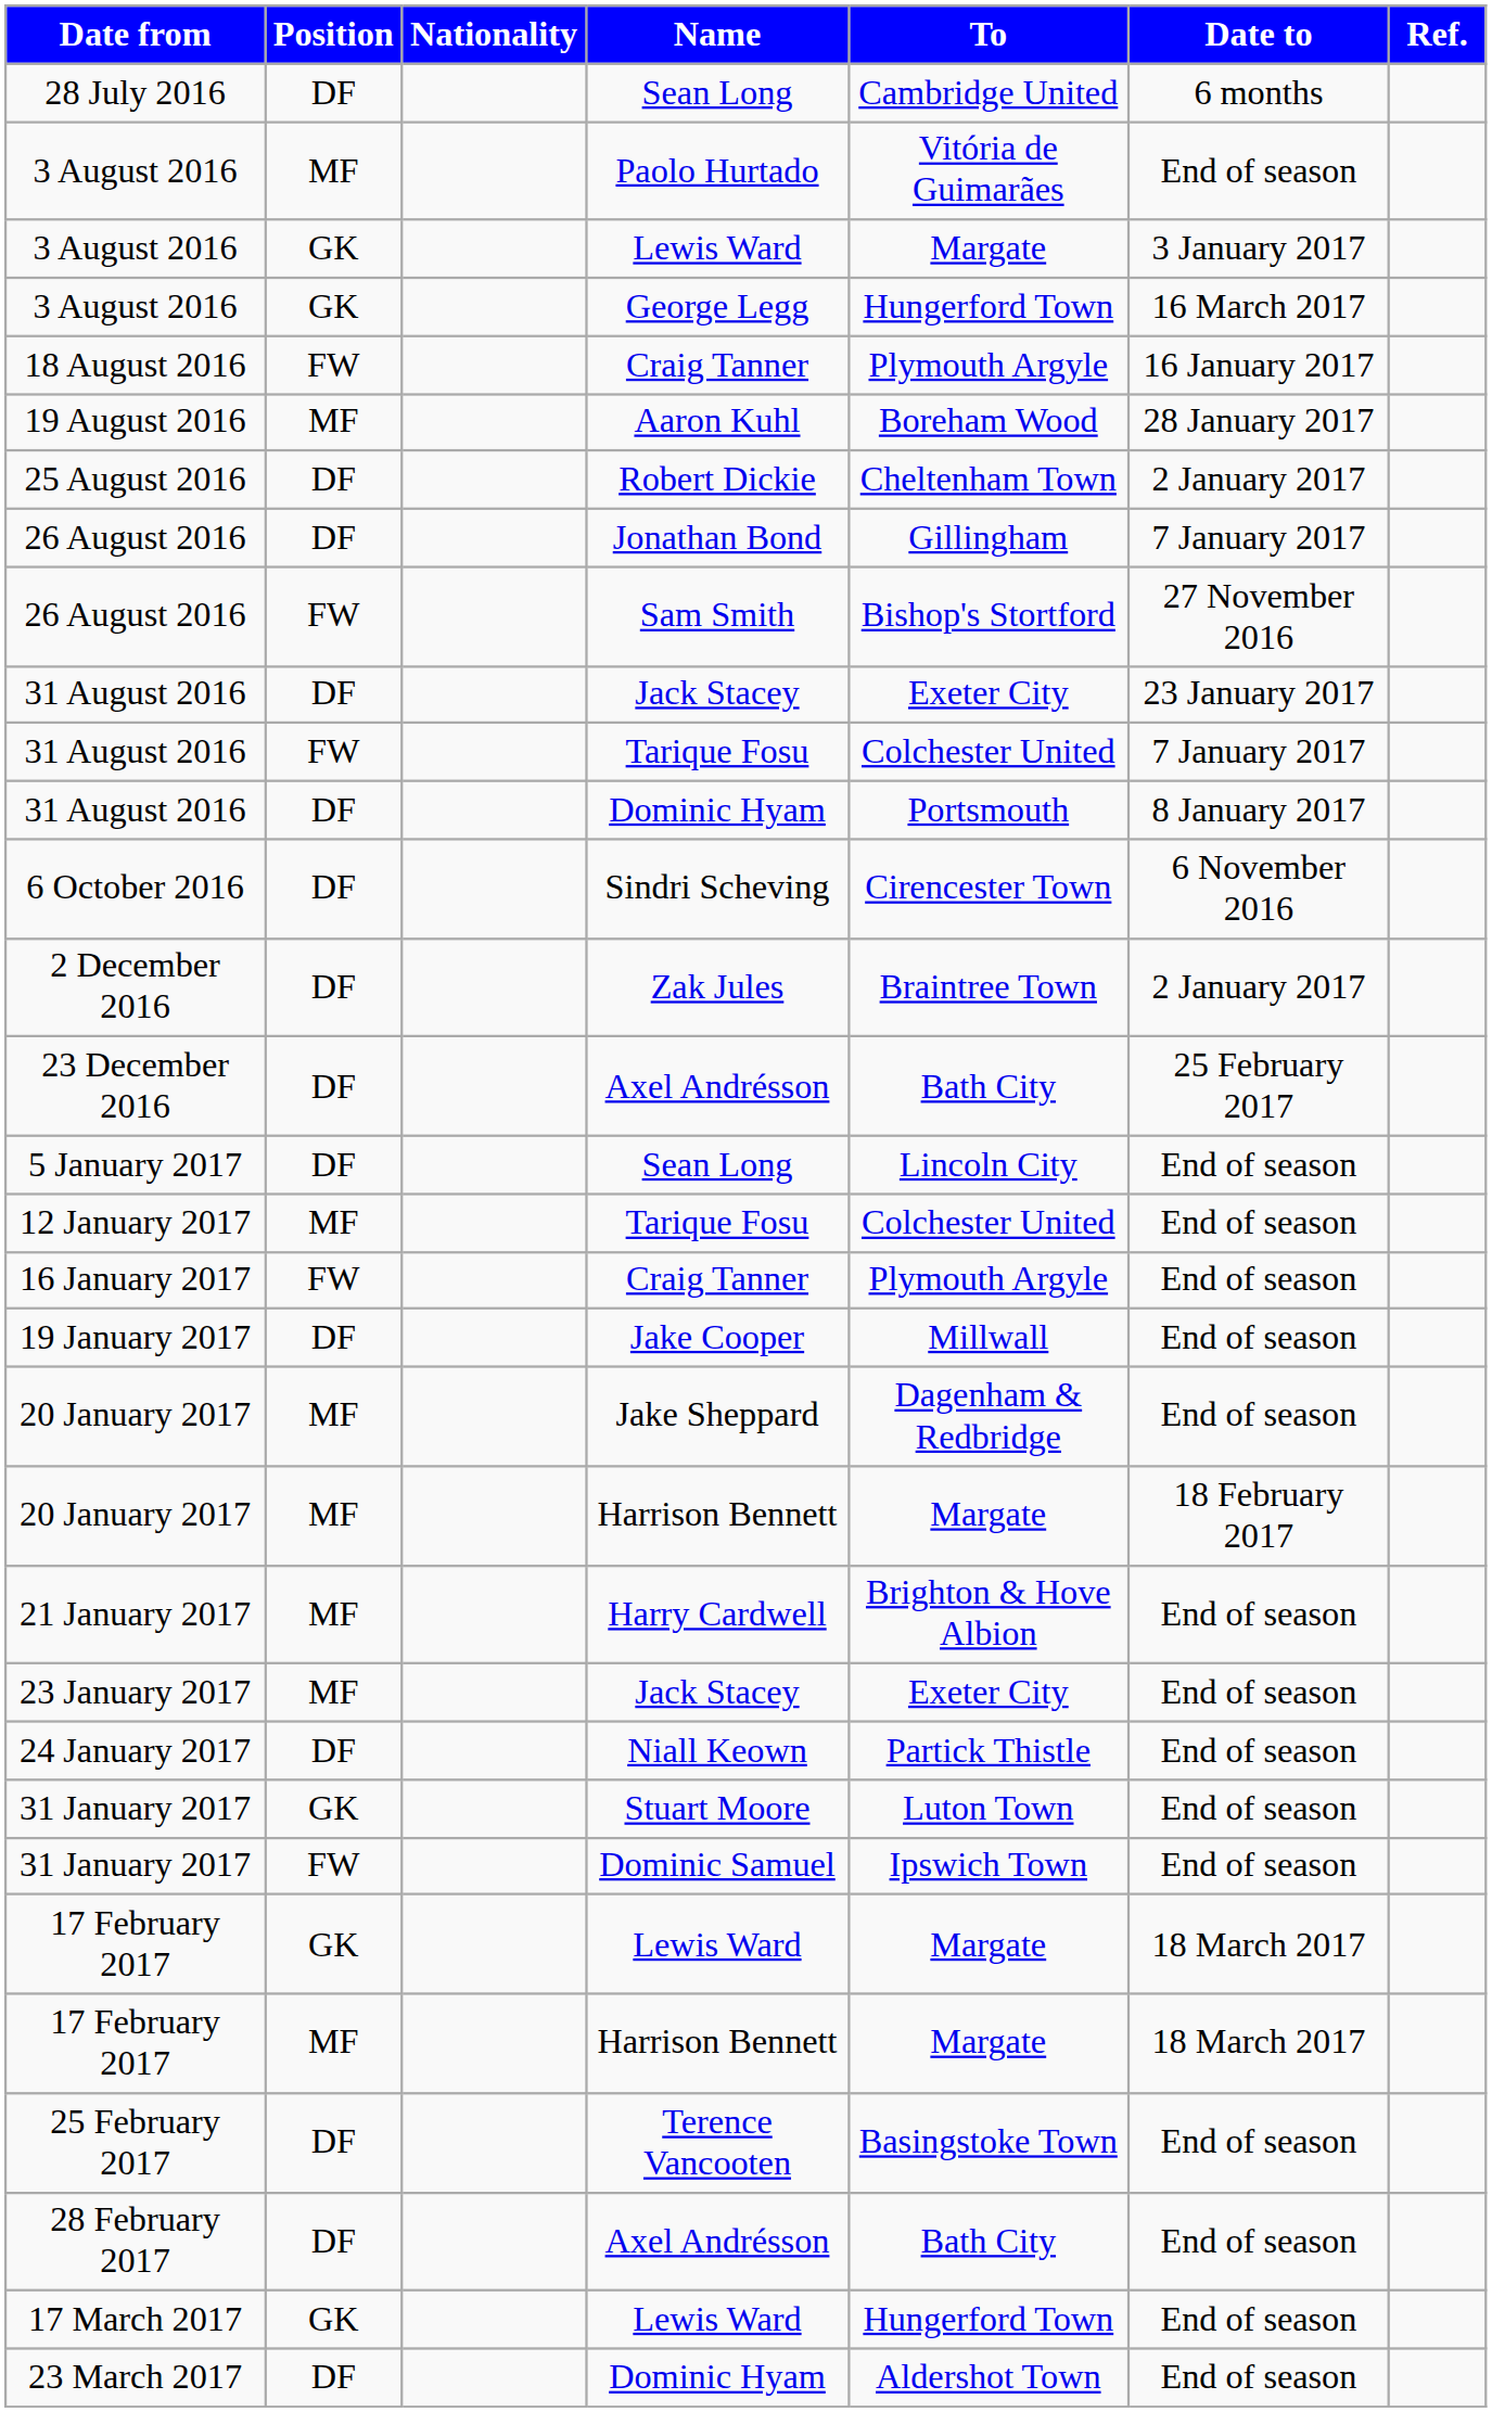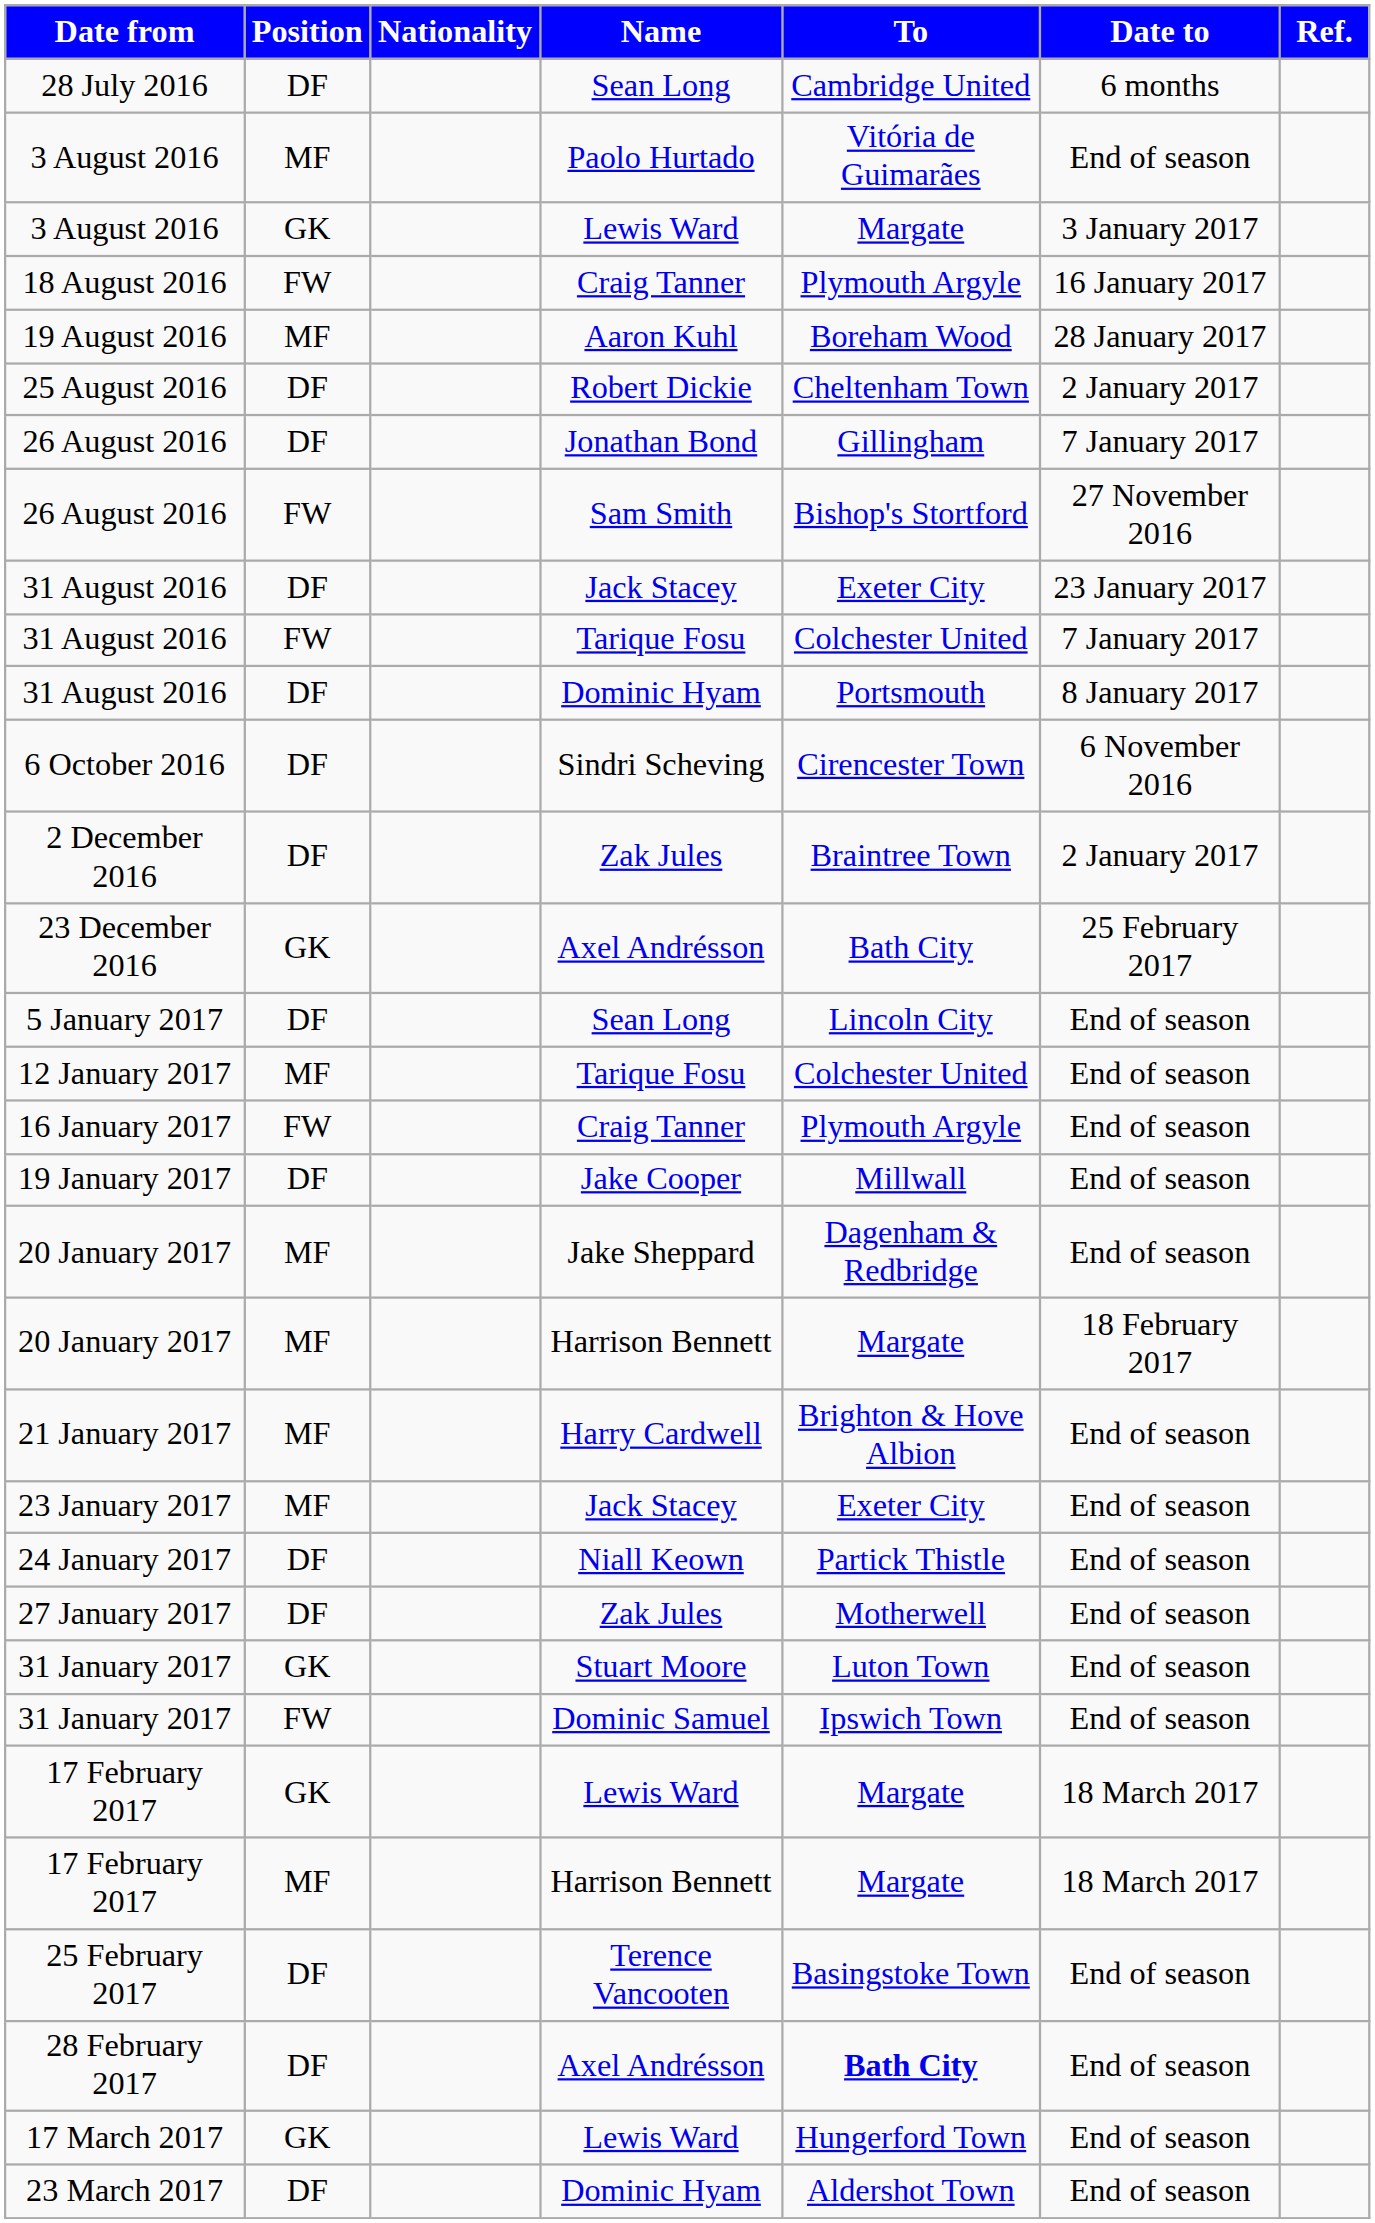 <table class="wikitable" style="text-align:center; font-size:90%">
 <tr>
 <th style="background:#00f; color:white; width:200px;">Date from</th>
 <th style="background:#00f; color:white; width:50px;">Position</th>
 <th style="background:#00f; color:white; width:50px;">Nationality</th>
 <th style="background:#00f; color:white; width:200px;">Name</th>
 <th style="background:#00f; color:white; width:200px;">To</th>
 <th style="background:#00f; color:white; width:200px;">Date to</th>
 <th style="background:#00f; color:white; width:50px;">Ref.</th>
 </tr>
 <tr>
 <td>28 July 2016</td>
 <td>DF</td>
 <td></td>
 <td><a href='#'>Sean Long</a></td>
 <td><a href='#'>Cambridge United</a></td>
 <td>6 months</td>
 <td></td>
 </tr>
 <tr>
 <td>3 August 2016</td>
 <td>MF</td>
 <td></td>
 <td><a href='#'>Paolo Hurtado</a></td>
 <td><a href='#'>Vitória de Guimarães</a></td>
 <td>End of season</td>
 <td></td>
 </tr>
 <tr>
 <td>3 August 2016</td>
 <td>GK</td>
 <td></td>
 <td><a href='#'>Lewis Ward</a></td>
 <td><a href='#'>Margate</a></td>
 <td>3 January 2017</td>
-<td></td>
-</tr>
-<tr>
-<td>3 August 2016</td>
-<td>GK</td>
-<td></td>
-<td><a href='#'>George Legg</a></td>
-<td><a href='#'>Hungerford Town</a></td>
-<td>16 March 2017</td>
 <td></td>
 </tr>
 <tr>
 <td>18 August 2016</td>
 <td>FW</td>
 <td></td>
 <td><a href='#'>Craig Tanner</a></td>
 <td><a href='#'>Plymouth Argyle</a></td>
 <td>16 January 2017</td>
 <td></td>
 </tr>
 <tr>
 <td>19 August 2016</td>
 <td>MF</td>
 <td></td>
 <td><a href='#'>Aaron Kuhl</a></td>
 <td><a href='#'>Boreham Wood</a></td>
 <td>28 January 2017</td>
 <td></td>
 </tr>
 <tr>
 <td>25 August 2016</td>
 <td>DF</td>
 <td></td>
 <td><a href='#'>Robert Dickie</a></td>
 <td><a href='#'>Cheltenham Town</a></td>
 <td>2 January 2017</td>
 <td></td>
 </tr>
 <tr>
 <td>26 August 2016</td>
 <td>DF</td>
 <td></td>
 <td><a href='#'>Jonathan Bond</a></td>
 <td><a href='#'>Gillingham</a></td>
 <td>7 January 2017</td>
 <td></td>
 </tr>
 <tr>
 <td>26 August 2016</td>
 <td>FW</td>
 <td></td>
 <td><a href='#'>Sam Smith</a></td>
 <td><a href='#'>Bishop's Stortford</a></td>
 <td>27 November 2016</td>
 <td></td>
 </tr>
 <tr>
 <td>31 August 2016</td>
 <td>DF</td>
 <td></td>
 <td><a href='#'>Jack Stacey</a></td>
 <td><a href='#'>Exeter City</a></td>
 <td>23 January 2017</td>
 <td></td>
 </tr>
 <tr>
 <td>31 August 2016</td>
 <td>FW</td>
 <td></td>
 <td><a href='#'>Tarique Fosu</a></td>
 <td><a href='#'>Colchester United</a></td>
 <td>7 January 2017</td>
 <td></td>
 </tr>
 <tr>
 <td>31 August 2016</td>
 <td>DF</td>
 <td></td>
 <td><a href='#'>Dominic Hyam</a></td>
 <td><a href='#'>Portsmouth</a></td>
 <td>8 January 2017</td>
 <td></td>
 </tr>
 <tr>
 <td>6 October 2016</td>
 <td>DF</td>
 <td></td>
 <td>Sindri Scheving</td>
 <td><a href='#'>Cirencester Town</a></td>
 <td>6 November 2016</td>
 <td></td>
 </tr>
 <tr>
 <td>2 December 2016</td>
 <td>DF</td>
 <td></td>
 <td><a href='#'>Zak Jules</a></td>
 <td><a href='#'>Braintree Town</a></td>
 <td>2 January 2017</td>
 <td></td>
 </tr>
 <tr>
 <td>23 December 2016</td>
-<td>DF</td>
+<td>GK</td>
 <td></td>
 <td><a href='#'>Axel Andrésson</a></td>
 <td><a href='#'>Bath City</a></td>
 <td>25 February 2017</td>
 <td></td>
 </tr>
 <tr>
 <td>5 January 2017</td>
 <td>DF</td>
 <td></td>
 <td><a href='#'>Sean Long</a></td>
 <td><a href='#'>Lincoln City</a></td>
 <td>End of season</td>
 <td></td>
 </tr>
 <tr>
 <td>12 January 2017</td>
 <td>MF</td>
 <td></td>
 <td><a href='#'>Tarique Fosu</a></td>
 <td><a href='#'>Colchester United</a></td>
 <td>End of season</td>
 <td></td>
 </tr>
 <tr>
 <td>16 January 2017</td>
 <td>FW</td>
 <td></td>
 <td><a href='#'>Craig Tanner</a></td>
 <td><a href='#'>Plymouth Argyle</a></td>
 <td>End of season</td>
 <td></td>
 </tr>
 <tr>
 <td>19 January 2017</td>
 <td>DF</td>
 <td></td>
 <td><a href='#'>Jake Cooper</a></td>
 <td><a href='#'>Millwall</a></td>
 <td>End of season</td>
 <td></td>
 </tr>
 <tr>
 <td>20 January 2017</td>
 <td>MF</td>
 <td></td>
 <td>Jake Sheppard</td>
 <td><a href='#'>Dagenham & Redbridge</a></td>
 <td>End of season</td>
 <td></td>
 </tr>
 <tr>
 <td>20 January 2017</td>
 <td>MF</td>
 <td></td>
 <td>Harrison Bennett</td>
 <td><a href='#'>Margate</a></td>
 <td>18 February 2017</td>
 <td></td>
 </tr>
 <tr>
 <td>21 January 2017</td>
 <td>MF</td>
 <td></td>
 <td><a href='#'>Harry Cardwell</a></td>
 <td><a href='#'>Brighton & Hove Albion</a></td>
 <td>End of season</td>
 <td></td>
 </tr>
 <tr>
 <td>23 January 2017</td>
 <td>MF</td>
 <td></td>
 <td><a href='#'>Jack Stacey</a></td>
 <td><a href='#'>Exeter City</a></td>
 <td>End of season</td>
 <td></td>
 </tr>
 <tr>
 <td>24 January 2017</td>
 <td>DF</td>
 <td></td>
 <td><a href='#'>Niall Keown</a></td>
 <td><a href='#'>Partick Thistle</a></td>
 <td>End of season</td>
 <td></td>
 </tr>
 <tr>
+<td>27 January 2017</td>
+<td>DF</td>
+<td></td>
+<td><a href='#'>Zak Jules</a></td>
+<td><a href='#'>Motherwell</a></td>
+<td>End of season</td>
+<td></td>
+</tr>
+<tr>
 <td>31 January 2017</td>
 <td>GK</td>
 <td></td>
 <td><a href='#'>Stuart Moore</a></td>
 <td><a href='#'>Luton Town</a></td>
 <td>End of season</td>
 <td></td>
 </tr>
 <tr>
 <td>31 January 2017</td>
 <td>FW</td>
 <td></td>
 <td><a href='#'>Dominic Samuel</a></td>
 <td><a href='#'>Ipswich Town</a></td>
 <td>End of season</td>
 <td></td>
 </tr>
 <tr>
 <td>17 February 2017</td>
 <td>GK</td>
 <td></td>
 <td><a href='#'>Lewis Ward</a></td>
 <td><a href='#'>Margate</a></td>
 <td>18 March 2017</td>
 <td></td>
 </tr>
 <tr>
 <td>17 February 2017</td>
 <td>MF</td>
 <td></td>
 <td>Harrison Bennett</td>
 <td><a href='#'>Margate</a></td>
 <td>18 March 2017</td>
 <td></td>
 </tr>
 <tr>
 <td>25 February 2017</td>
 <td>DF</td>
 <td></td>
 <td><a href='#'>Terence Vancooten</a></td>
 <td><a href='#'>Basingstoke Town</a></td>
 <td>End of season</td>
 <td></td>
 </tr>
 <tr>
 <td>28 February 2017</td>
 <td>DF</td>
 <td></td>
 <td><a href='#'>Axel Andrésson</a></td>
-<td><a href='#'>Bath City</a></td>
+<td><strong><a href='#'>Bath City</a></strong></td>
 <td>End of season</td>
 <td></td>
 </tr>
 <tr>
 <td>17 March 2017</td>
 <td>GK</td>
 <td></td>
 <td><a href='#'>Lewis Ward</a></td>
 <td><a href='#'>Hungerford Town</a></td>
 <td>End of season</td>
 <td></td>
 </tr>
 <tr>
 <td>23 March 2017</td>
 <td>DF</td>
 <td></td>
 <td><a href='#'>Dominic Hyam</a></td>
 <td><a href='#'>Aldershot Town</a></td>
 <td>End of season</td>
 <td></td>
 </tr>
 </table>
